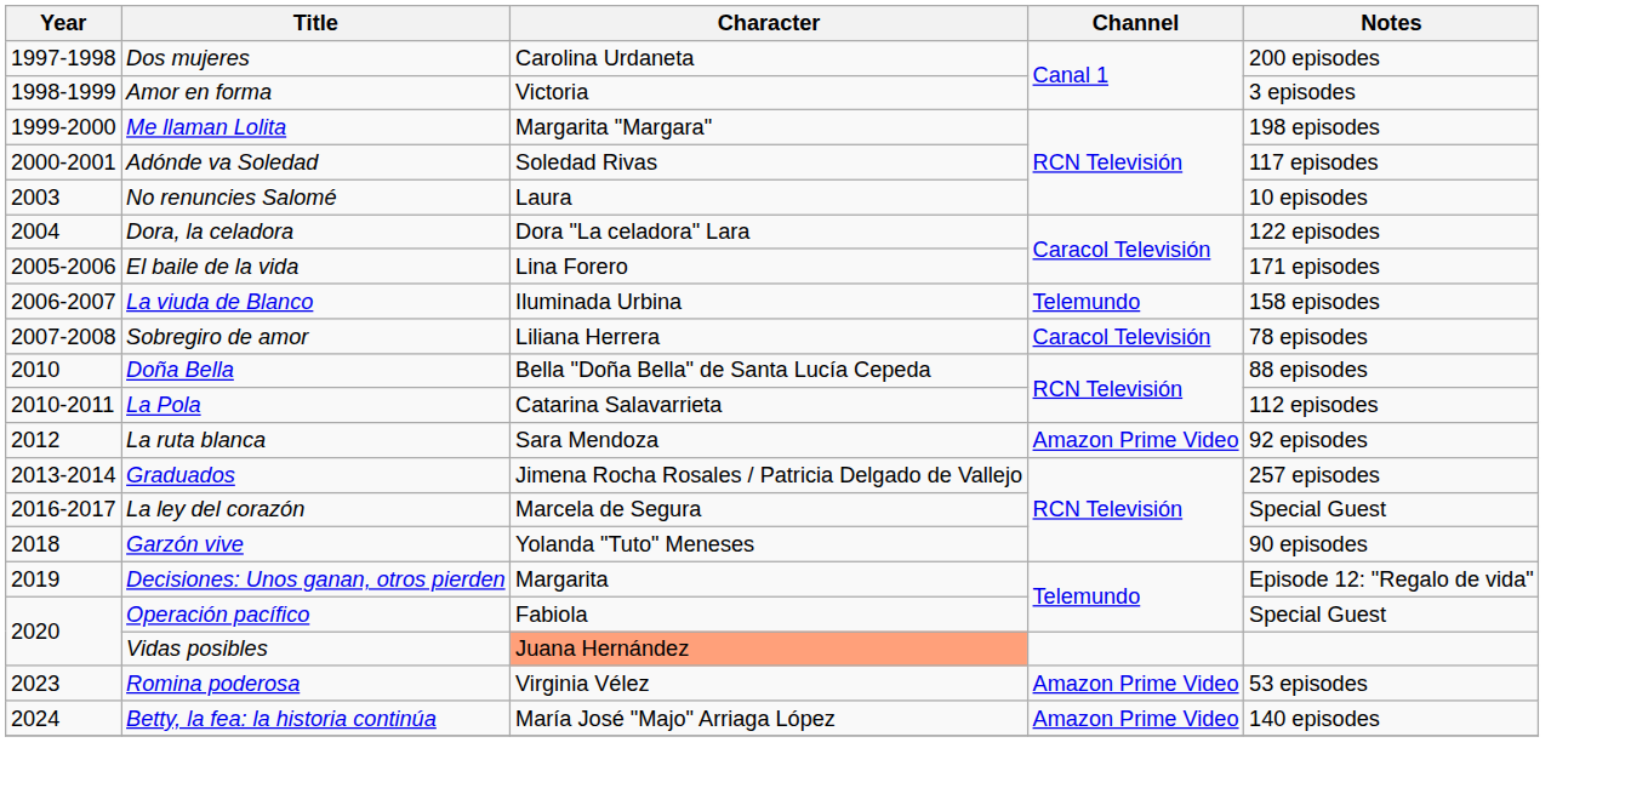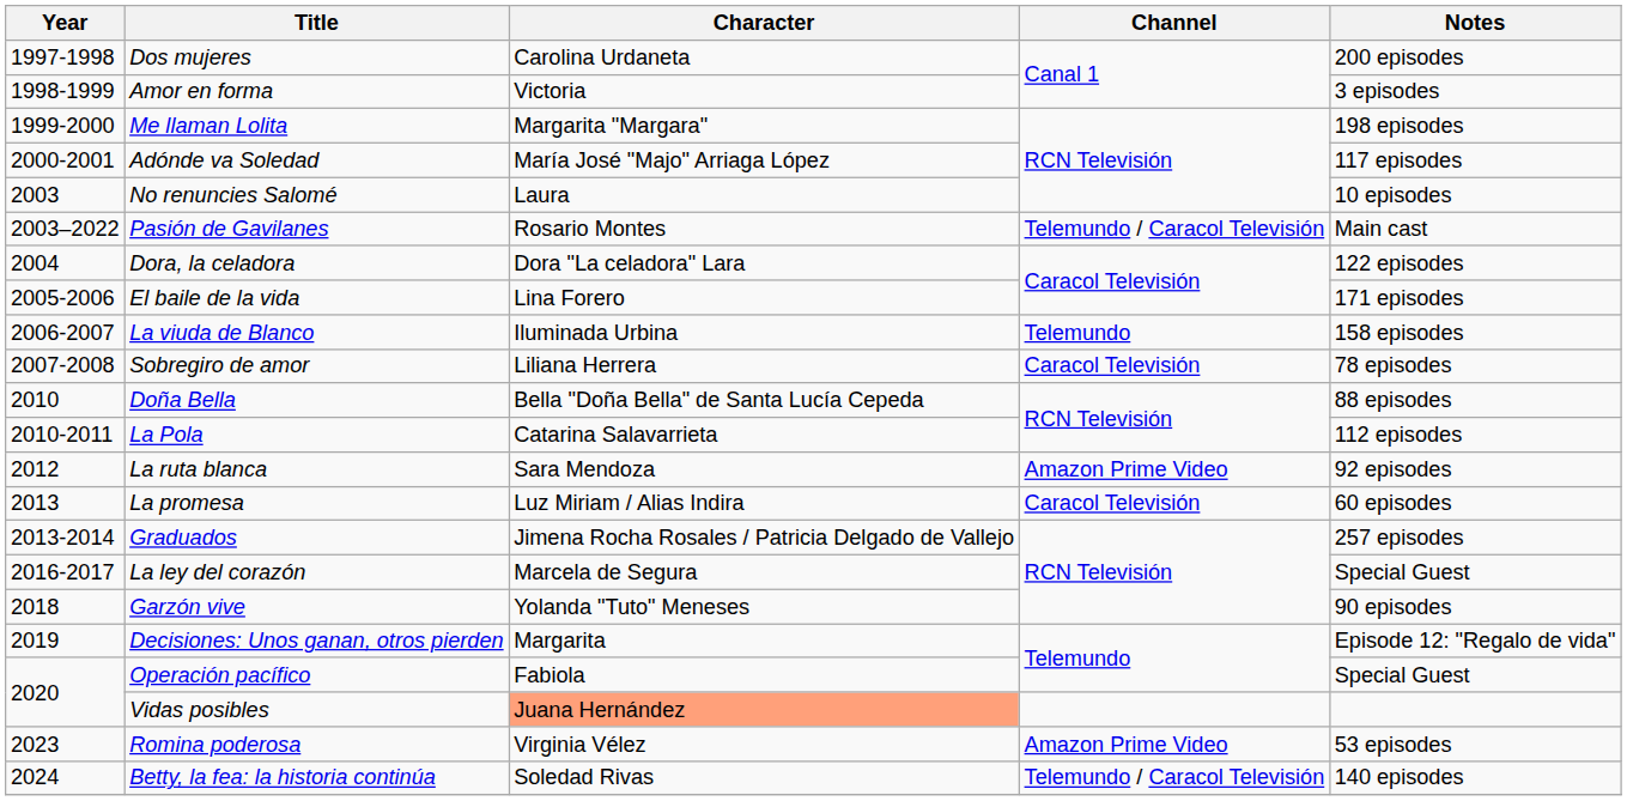 <table class="wikitable" style="font-size: 90%;">
 <tr>
 <th>Year</th>
 <th>Title</th>
 <th>Character</th>
 <th>Channel</th>
 <th>Notes</th>
 </tr>
 <tr>
 <td>1997-1998</td>
 <td><em>Dos mujeres</em></td>
 <td>Carolina Urdaneta</td>
 <td rowspan="2"><a href='#'>Canal 1</a></td>
 <td>200 episodes</td>
 </tr>
 <tr>
 <td>1998-1999</td>
 <td><em>Amor en forma</em></td>
 <td>Victoria</td>
 <td>3 episodes</td>
 </tr>
 <tr>
 <td>1999-2000</td>
 <td><em><a href='#'>Me llaman Lolita</a></em></td>
 <td>Margarita "Margara"</td>
 <td rowspan="3"><a href='#'>RCN Televisión</a></td>
 <td>198 episodes</td>
 </tr>
 <tr>
 <td>2000-2001</td>
 <td><em>Adónde va Soledad</em></td>
-<td>Soledad Rivas</td>
+<td>María José "Majo" Arriaga López</td>
 <td>117 episodes</td>
 </tr>
 <tr>
 <td>2003</td>
 <td><em>No renuncies Salomé</em></td>
 <td>Laura</td>
 <td>10 episodes</td>
+</tr>
+<tr>
+<td>2003–2022</td>
+<td><em><a href='#'>Pasión de Gavilanes</a></em></td>
+<td>Rosario Montes</td>
+<td><a href='#'>Telemundo</a> / <a href='#'>Caracol Televisión</a></td>
+<td>Main cast</td>
 </tr>
 <tr>
 <td>2004</td>
 <td><em>Dora, la celadora</em></td>
 <td>Dora "La celadora" Lara</td>
 <td rowspan="2"><a href='#'>Caracol Televisión</a></td>
 <td>122 episodes</td>
 </tr>
 <tr>
 <td>2005-2006</td>
 <td><em>El baile de la vida</em></td>
 <td>Lina Forero</td>
 <td>171 episodes</td>
 </tr>
 <tr>
 <td>2006-2007</td>
 <td><em><a href='#'>La viuda de Blanco</a></em></td>
 <td>Iluminada Urbina</td>
 <td><a href='#'>Telemundo</a></td>
 <td>158 episodes</td>
 </tr>
 <tr>
 <td>2007-2008</td>
 <td><em>Sobregiro de amor</em></td>
 <td>Liliana Herrera</td>
 <td><a href='#'>Caracol Televisión</a></td>
 <td>78 episodes</td>
 </tr>
 <tr>
 <td>2010</td>
 <td><em><a href='#'>Doña Bella</a></em></td>
 <td>Bella "Doña Bella" de Santa Lucía Cepeda</td>
 <td rowspan="2"><a href='#'>RCN Televisión</a></td>
 <td>88 episodes</td>
 </tr>
 <tr>
 <td>2010-2011</td>
 <td><em><a href='#'>La Pola</a></em></td>
 <td>Catarina Salavarrieta</td>
 <td>112 episodes</td>
 </tr>
 <tr>
 <td>2012</td>
 <td><em>La ruta blanca</em></td>
 <td>Sara Mendoza</td>
 <td><a href='#'>Amazon Prime Video</a></td>
 <td>92 episodes</td>
 </tr>
 <tr>
+<td>2013</td>
+<td><em>La promesa</em></td>
+<td>Luz Miriam / Alias Indira</td>
+<td><a href='#'>Caracol Televisión</a></td>
+<td>60 episodes</td>
+</tr>
+<tr>
 <td>2013-2014</td>
 <td><em><a href='#'>Graduados</a></em></td>
 <td>Jimena Rocha Rosales / Patricia Delgado de Vallejo</td>
 <td rowspan="3"><a href='#'>RCN Televisión</a></td>
 <td>257 episodes</td>
 </tr>
 <tr>
 <td>2016-2017</td>
 <td><em>La ley del corazón</em></td>
 <td>Marcela de Segura</td>
 <td>Special Guest</td>
 </tr>
 <tr>
 <td>2018</td>
 <td><em><a href='#'>Garzón vive</a></em></td>
 <td>Yolanda "Tuto" Meneses</td>
 <td>90 episodes</td>
 </tr>
 <tr>
 <td>2019</td>
 <td><em><a href='#'>Decisiones: Unos ganan, otros pierden</a></em></td>
 <td>Margarita</td>
 <td rowspan="2"><a href='#'>Telemundo</a></td>
 <td>Episode 12: "Regalo de vida"</td>
 </tr>
 <tr>
 <td rowspan="2">2020</td>
 <td><em><a href='#'>Operación pacífico</a></em></td>
 <td>Fabiola</td>
 <td>Special Guest</td>
 </tr>
 <tr>
 <td><em>Vidas posibles</em></td>
 <td style="background: lightsalmon;">Juana Hernández</td>
 <td></td>
 <td></td>
 </tr>
 <tr>
 <td>2023</td>
 <td><em><a href='#'>Romina poderosa</a></em></td>
 <td>Virginia Vélez</td>
 <td><a href='#'>Amazon Prime Video</a></td>
 <td>53 episodes</td>
 </tr>
 <tr>
 <td>2024</td>
 <td><em><a href='#'>Betty, la fea: la historia continúa</a></em></td>
-<td>María José "Majo" Arriaga López</td>
-<td><a href='#'>Amazon Prime Video</a></td>
+<td>Soledad Rivas</td>
+<td><a href='#'>Telemundo</a> / <a href='#'>Caracol Televisión</a></td>
 <td>140 episodes</td>
 </tr>
 <tr>
 </tr>
 </table>
